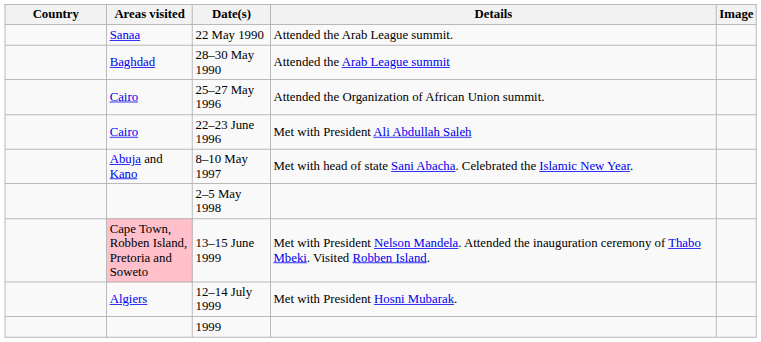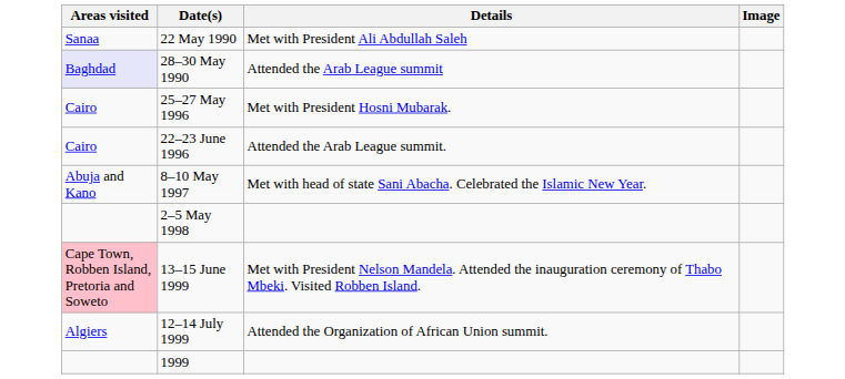 <table class="wikitable sortable outercollapse" style="margin: 1em auto 1em auto">
 <tr>
-<th width=120>Country</th>
 <th width=100>Areas visited</th>
 <th width=90>Date(s)</th>
 <th style="width:550px;" class="unsortable">Details</th>
 <th>Image</th>
 </tr>
 <tr>
-<td></td>
 <td><a href='#'>Sanaa</a></td>
 <td>22 May 1990</td>
-<td>Attended the Arab League summit.</td>
+<td>Met with President <a href='#'>Ali Abdullah Saleh</a></td>
 <td></td>
 </tr>
 <tr>
-<td></td>
-<td><a href='#'>Baghdad</a></td>
+<td style="background: lavender;"><a href='#'>Baghdad</a></td>
 <td>28–30 May 1990</td>
 <td>Attended the <a href='#'>Arab League summit</a></td>
 <td></td>
 </tr>
 <tr>
-<td></td>
 <td><a href='#'>Cairo</a></td>
 <td>25–27 May 1996</td>
-<td>Attended the Organization of African Union summit.</td>
+<td>Met with President <a href='#'>Hosni Mubarak</a>.</td>
 <td></td>
 </tr>
 <tr>
-<td></td>
 <td><a href='#'>Cairo</a></td>
 <td>22–23 June 1996</td>
-<td>Met with President <a href='#'>Ali Abdullah Saleh</a></td>
+<td>Attended the Arab League summit.</td>
 <td></td>
 </tr>
 <tr>
-<td></td>
 <td><a href='#'>Abuja</a> and <a href='#'>Kano</a></td>
 <td>8–10 May 1997</td>
 <td>Met with head of state <a href='#'>Sani Abacha</a>. Celebrated the <a href='#'>Islamic New Year</a>.</td>
 <td></td>
 </tr>
 <tr>
 <td></td>
-<td></td>
 <td>2–5 May 1998</td>
 <td></td>
 <td></td>
 </tr>
 <tr>
-<td></td>
 <td style="background: pink;">Cape Town, Robben Island, Pretoria and Soweto</td>
 <td>13–15 June 1999</td>
 <td>Met with President <a href='#'>Nelson Mandela</a>. Attended the inauguration ceremony of <a href='#'>Thabo Mbeki</a>. Visited <a href='#'>Robben Island</a>.</td>
 <td></td>
 </tr>
 <tr>
-<td></td>
 <td><a href='#'>Algiers</a></td>
 <td>12–14 July 1999</td>
-<td>Met with President <a href='#'>Hosni Mubarak</a>.</td>
+<td>Attended the Organization of African Union summit.</td>
 <td></td>
 </tr>
 <tr>
-<td></td>
 <td></td>
 <td>1999</td>
 <td></td>
 <td></td>
 </tr>
 </table>
